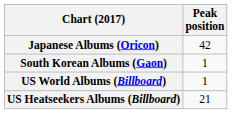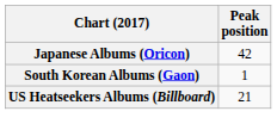 <table class="wikitable sortable plainrowheaders" style="text-align:center;">
 <tr>
 <th>Chart (2017)</th>
 <th>Peak<br>position</th>
 </tr>
 <tr>
 <th scope="row">Japanese Albums (<a href='#'>Oricon</a>)</th>
 <td>42</td>
 </tr>
 <tr>
 <th scope="row">South Korean Albums (<a href='#'>Gaon</a>)</th>
 <td>1</td>
 </tr>
 <tr>
-<th scope="row">US World Albums (<em><a href='#'>Billboard</a></em>)</th>
-<td>1</td>
-</tr>
-<tr>
 <th scope="row">US Heatseekers Albums (<em>Billboard</em>)</th>
 <td>21</td>
 </tr>
 </table>
